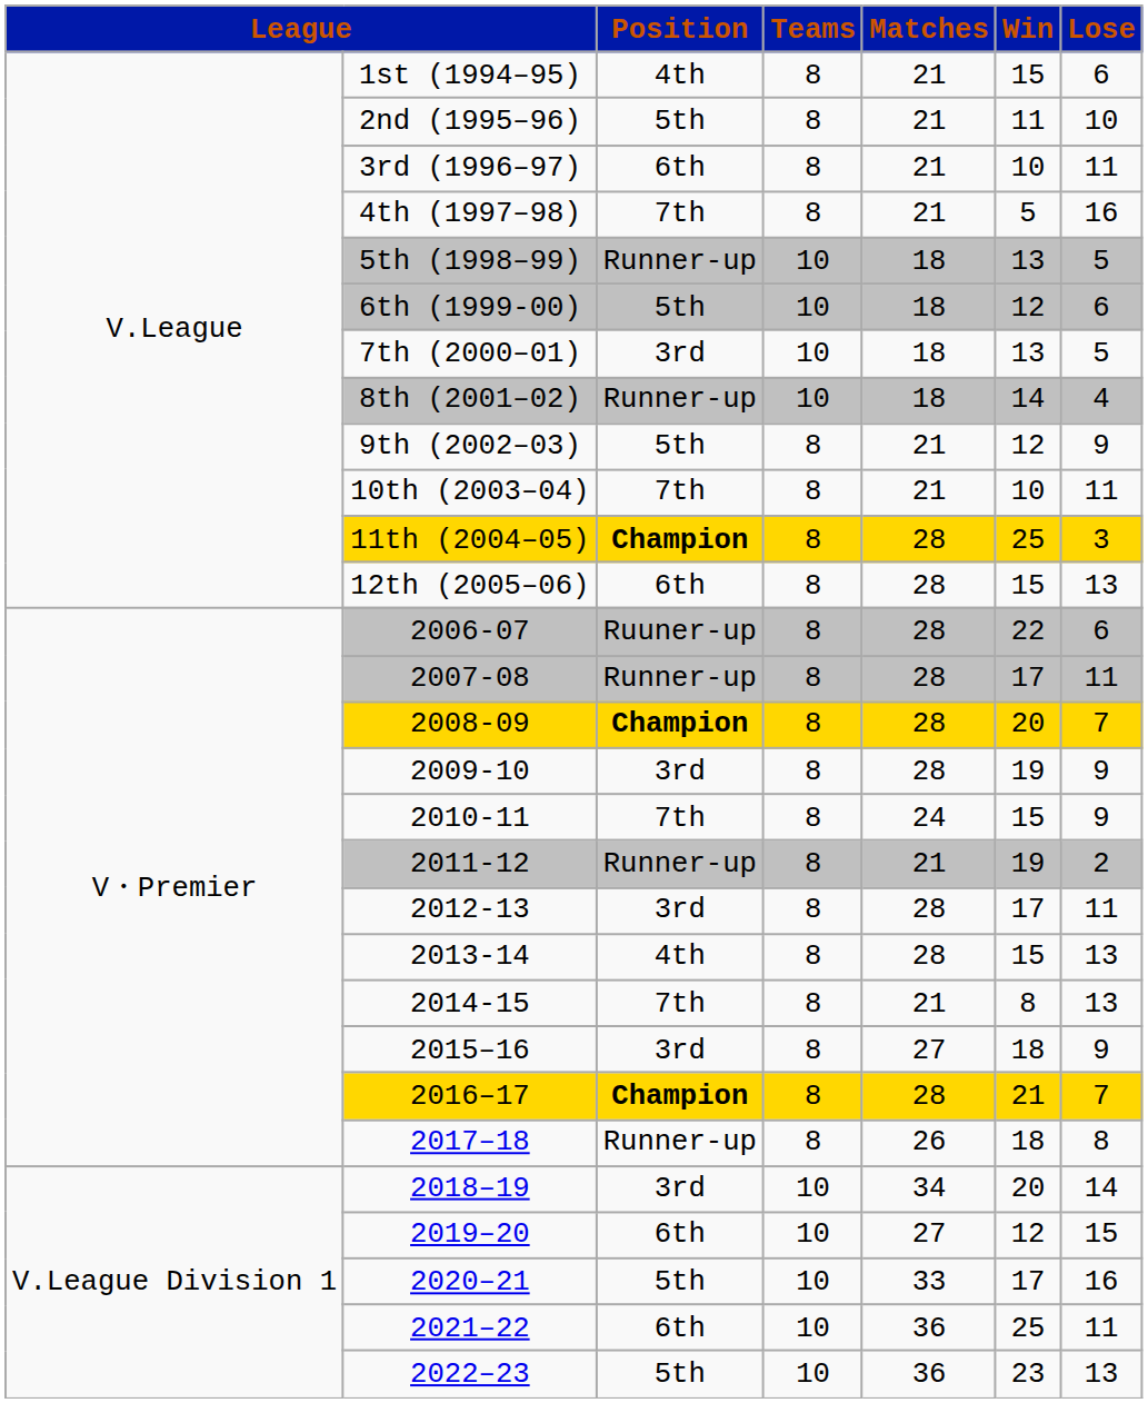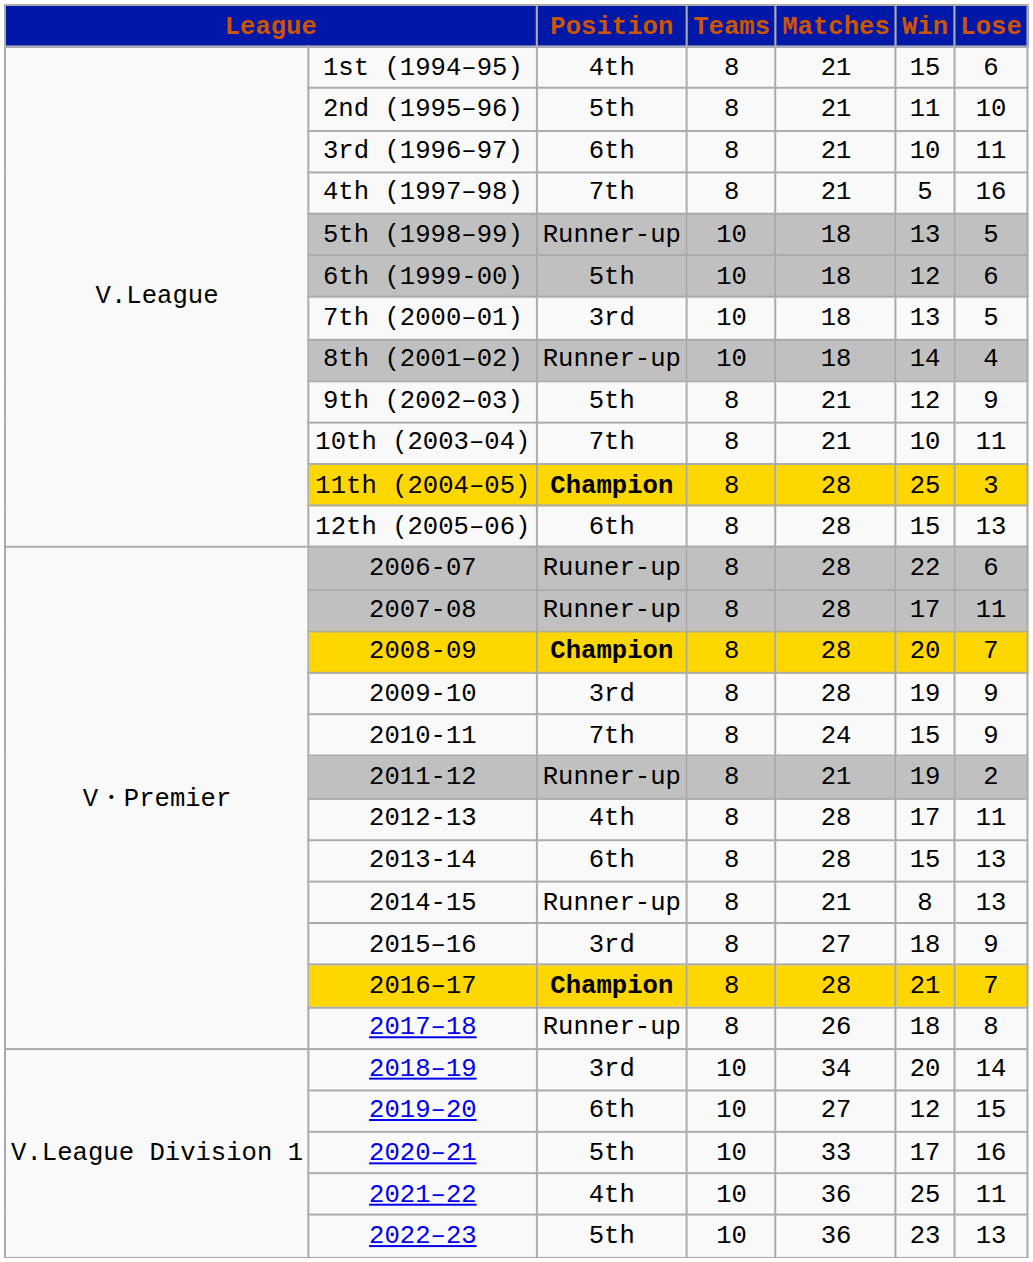 <table class="wikitable" style="text-align:center" border="1">
 <tr>
 <th style="width=200; color:#CC5500; background-color:#0018A8" colspan=2>League</th>
 <th style="width=100; color:#CC5500; background-color:#0018A8">Position</th>
 <th style="width=60; color:#CC5500; background-color:#0018A8">Teams</th>
 <th style="width=60; color:#CC5500; background-color:#0018A8">Matches</th>
 <th style="width=60; color:#CC5500; background-color:#0018A8">Win</th>
 <th style="width=60; color:#CC5500; background-color:#0018A8">Lose</th>
 </tr>
 <tr>
 <td rowspan=12>V.League</td>
 <td>1st (1994–95)</td>
 <td>4th</td>
 <td>8</td>
 <td>21</td>
 <td>15</td>
 <td>6</td>
 </tr>
 <tr>
 <td>2nd (1995–96)</td>
 <td>5th</td>
 <td>8</td>
 <td>21</td>
 <td>11</td>
 <td>10</td>
 </tr>
 <tr>
 <td>3rd (1996–97)</td>
 <td>6th</td>
 <td>8</td>
 <td>21</td>
 <td>10</td>
 <td>11</td>
 </tr>
 <tr>
 <td>4th (1997–98)</td>
 <td>7th</td>
 <td>8</td>
 <td>21</td>
 <td>5</td>
 <td>16</td>
 </tr>
 <tr bgcolor=silver>
 <td>5th (1998–99)</td>
 <td>Runner-up</td>
 <td>10</td>
 <td>18</td>
 <td>13</td>
 <td>5</td>
 </tr>
 <tr bgcolor=silver>
 <td>6th (1999-00)</td>
 <td>5th</td>
 <td>10</td>
 <td>18</td>
 <td>12</td>
 <td>6</td>
 </tr>
 <tr>
 <td>7th (2000–01)</td>
 <td>3rd</td>
 <td>10</td>
 <td>18</td>
 <td>13</td>
 <td>5</td>
 </tr>
 <tr bgcolor=silver>
 <td>8th (2001–02)</td>
 <td>Runner-up</td>
 <td>10</td>
 <td>18</td>
 <td>14</td>
 <td>4</td>
 </tr>
 <tr>
 <td>9th (2002–03)</td>
 <td>5th</td>
 <td>8</td>
 <td>21</td>
 <td>12</td>
 <td>9</td>
 </tr>
 <tr>
 <td>10th (2003–04)</td>
 <td>7th</td>
 <td>8</td>
 <td>21</td>
 <td>10</td>
 <td>11</td>
 </tr>
 <tr bgcolor=gold>
 <td>11th (2004–05)</td>
 <td><strong>Champion</strong></td>
 <td>8</td>
 <td>28</td>
 <td>25</td>
 <td>3</td>
 </tr>
 <tr>
 <td>12th (2005–06)</td>
 <td>6th</td>
 <td>8</td>
 <td>28</td>
 <td>15</td>
 <td>13</td>
 </tr>
 <tr>
 <td rowspan=13>V・Premier</td>
 </tr>
 <tr bgcolor=silver>
 <td>2006-07</td>
 <td>Ruuner-up</td>
 <td>8</td>
 <td>28</td>
 <td>22</td>
 <td>6</td>
 </tr>
 <tr bgcolor=silver>
 <td>2007-08</td>
 <td>Runner-up</td>
 <td>8</td>
 <td>28</td>
 <td>17</td>
 <td>11</td>
 </tr>
 <tr bgcolor=gold>
 <td>2008-09</td>
 <td><strong>Champion</strong></td>
 <td>8</td>
 <td>28</td>
 <td>20</td>
 <td>7</td>
 </tr>
 <tr>
 <td>2009-10</td>
 <td>3rd</td>
 <td>8</td>
 <td>28</td>
 <td>19</td>
 <td>9</td>
 </tr>
 <tr>
 <td>2010-11</td>
 <td>7th</td>
 <td>8</td>
 <td>24</td>
 <td>15</td>
 <td>9</td>
 </tr>
 <tr bgcolor=silver>
 <td>2011-12</td>
 <td>Runner-up</td>
 <td>8</td>
 <td>21</td>
 <td>19</td>
 <td>2</td>
 </tr>
 <tr>
 <td>2012-13</td>
-<td>3rd</td>
+<td>4th</td>
 <td>8</td>
 <td>28</td>
 <td>17</td>
 <td>11</td>
 </tr>
 <tr>
 <td>2013-14</td>
-<td>4th</td>
+<td>6th</td>
 <td>8</td>
 <td>28</td>
 <td>15</td>
 <td>13</td>
 </tr>
 <tr>
 <td>2014-15</td>
-<td>7th</td>
+<td>Runner-up</td>
 <td>8</td>
 <td>21</td>
 <td>8</td>
 <td>13</td>
 </tr>
 <tr>
 <td>2015–16</td>
 <td>3rd</td>
 <td>8</td>
 <td>27</td>
 <td>18</td>
 <td>9</td>
 </tr>
 <tr bgcolor=gold>
 <td>2016–17</td>
 <td><strong>Champion</strong></td>
 <td>8</td>
 <td>28</td>
 <td>21</td>
 <td>7</td>
 </tr>
 <tr>
 <td><a href='#'>2017–18</a></td>
 <td>Runner-up</td>
 <td>8</td>
 <td>26</td>
 <td>18</td>
 <td>8</td>
 </tr>
 <tr>
 <td rowspan=5>V.League Division 1</td>
 <td><a href='#'>2018–19</a></td>
 <td>3rd</td>
 <td>10</td>
 <td>34</td>
 <td>20</td>
 <td>14</td>
 </tr>
 <tr>
 <td><a href='#'>2019–20</a></td>
 <td>6th</td>
 <td>10</td>
 <td>27</td>
 <td>12</td>
 <td>15</td>
 </tr>
 <tr>
 <td><a href='#'>2020–21</a></td>
 <td>5th</td>
 <td>10</td>
 <td>33</td>
 <td>17</td>
 <td>16</td>
 </tr>
 <tr>
 <td><a href='#'>2021–22</a></td>
-<td>6th</td>
+<td>4th</td>
 <td>10</td>
 <td>36</td>
 <td>25</td>
 <td>11</td>
 </tr>
 <tr>
 <td><a href='#'>2022–23</a></td>
 <td>5th</td>
 <td>10</td>
 <td>36</td>
 <td>23</td>
 <td>13</td>
 </tr>
 </table>
